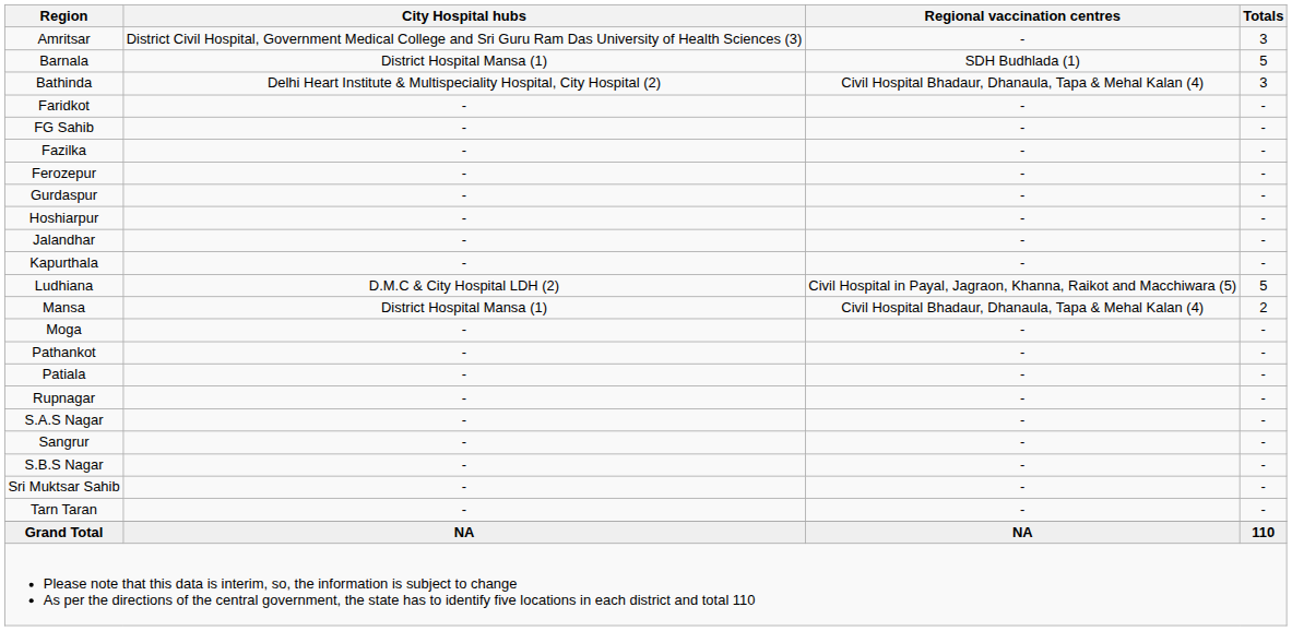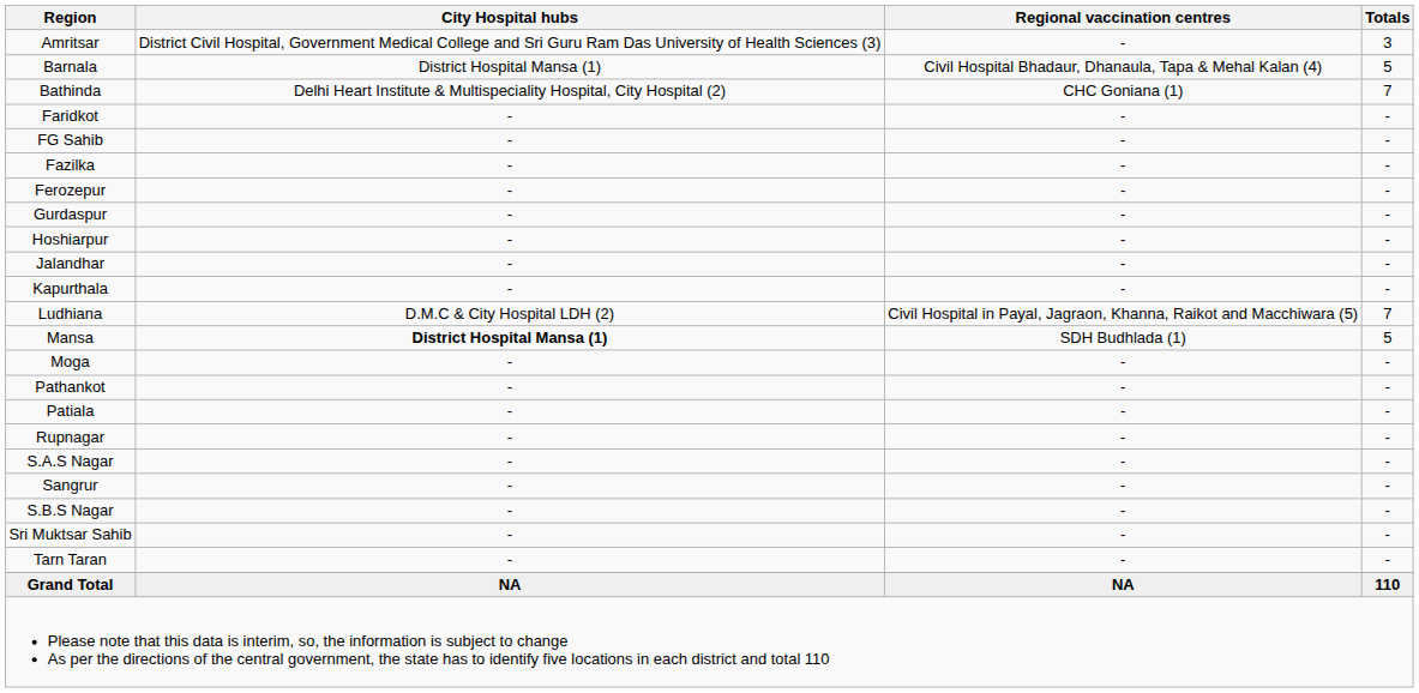 <table class="wikitable" style="text-align: center">
 <tr>
 <th>Region</th>
 <th>City Hospital hubs</th>
 <th>Regional vaccination centres</th>
 <th>Totals</th>
 </tr>
 <tr>
 <td>Amritsar</td>
 <td>District Civil Hospital, Government Medical College and Sri Guru Ram Das University of Health Sciences (3)</td>
 <td>-</td>
 <td>3</td>
 </tr>
 <tr>
 <td>Barnala</td>
 <td>District Hospital Mansa (1)</td>
-<td>SDH Budhlada (1)</td>
+<td>Civil Hospital Bhadaur, Dhanaula, Tapa & Mehal Kalan (4)</td>
 <td>5</td>
 </tr>
 <tr>
 <td>Bathinda</td>
 <td>Delhi Heart Institute & Multispeciality Hospital, City Hospital (2)</td>
-<td>Civil Hospital Bhadaur, Dhanaula, Tapa & Mehal Kalan (4)</td>
-<td>3</td>
+<td>CHC Goniana (1)</td>
+<td>7</td>
 </tr>
 <tr>
 <td>Faridkot</td>
 <td>-</td>
 <td>-</td>
 <td>-</td>
 </tr>
 <tr>
 <td>FG Sahib</td>
 <td>-</td>
 <td>-</td>
 <td>-</td>
 </tr>
 <tr>
 <td>Fazilka</td>
 <td>-</td>
 <td>-</td>
 <td>-</td>
 </tr>
 <tr>
 <td>Ferozepur</td>
 <td>-</td>
 <td>-</td>
 <td>-</td>
 </tr>
 <tr>
 <td>Gurdaspur</td>
 <td>-</td>
 <td>-</td>
 <td>-</td>
 </tr>
 <tr>
 <td>Hoshiarpur</td>
 <td>-</td>
 <td>-</td>
 <td>-</td>
 </tr>
 <tr>
 <td>Jalandhar</td>
 <td>-</td>
 <td>-</td>
 <td>-</td>
 </tr>
 <tr>
 <td>Kapurthala</td>
 <td>-</td>
 <td>-</td>
 <td>-</td>
 </tr>
 <tr>
 <td>Ludhiana</td>
 <td>D.M.C & City Hospital LDH (2)</td>
 <td>Civil Hospital in Payal, Jagraon, Khanna, Raikot and Macchiwara (5)</td>
-<td>5</td>
+<td>7</td>
 </tr>
 <tr>
 <td>Mansa</td>
-<td>District Hospital Mansa (1)</td>
-<td>Civil Hospital Bhadaur, Dhanaula, Tapa & Mehal Kalan (4)</td>
-<td>2</td>
+<td><strong>District Hospital Mansa (1)</strong></td>
+<td>SDH Budhlada (1)</td>
+<td>5</td>
 </tr>
 <tr>
 <td>Moga</td>
 <td>-</td>
 <td>-</td>
 <td>-</td>
 </tr>
 <tr>
 <td>Pathankot</td>
 <td>-</td>
 <td>-</td>
 <td>-</td>
 </tr>
 <tr>
 <td>Patiala</td>
 <td>-</td>
 <td>-</td>
 <td>-</td>
 </tr>
 <tr>
 <td>Rupnagar</td>
 <td>-</td>
 <td>-</td>
 <td>-</td>
 </tr>
 <tr>
 <td>S.A.S Nagar</td>
 <td>-</td>
 <td>-</td>
 <td>-</td>
 </tr>
 <tr>
 <td>Sangrur</td>
 <td>-</td>
 <td>-</td>
 <td>-</td>
 </tr>
 <tr>
 <td>S.B.S Nagar</td>
 <td>-</td>
 <td>-</td>
 <td>-</td>
 </tr>
 <tr>
 <td>Sri Muktsar Sahib</td>
 <td>-</td>
 <td>-</td>
 <td>-</td>
 </tr>
 <tr>
 <td>Tarn Taran</td>
 <td>-</td>
 <td>-</td>
 <td>-</td>
 </tr>
 <tr>
 </tr>
 <tr style="background:#efefef;">
 <td><strong>Grand Total</strong></td>
 <td><strong>NA</strong></td>
 <td><strong>NA</strong></td>
 <td><strong>110</strong></td>
 </tr>
 <tr>
 <td colspan=4 style="text-align:left"><br><ul><li>Please note that this data is interim, so, the information is subject to change</li><li>As per the directions of the central government, the state has to identify five locations in each district and total 110</li></ul></td>
 </tr>
 </table>
